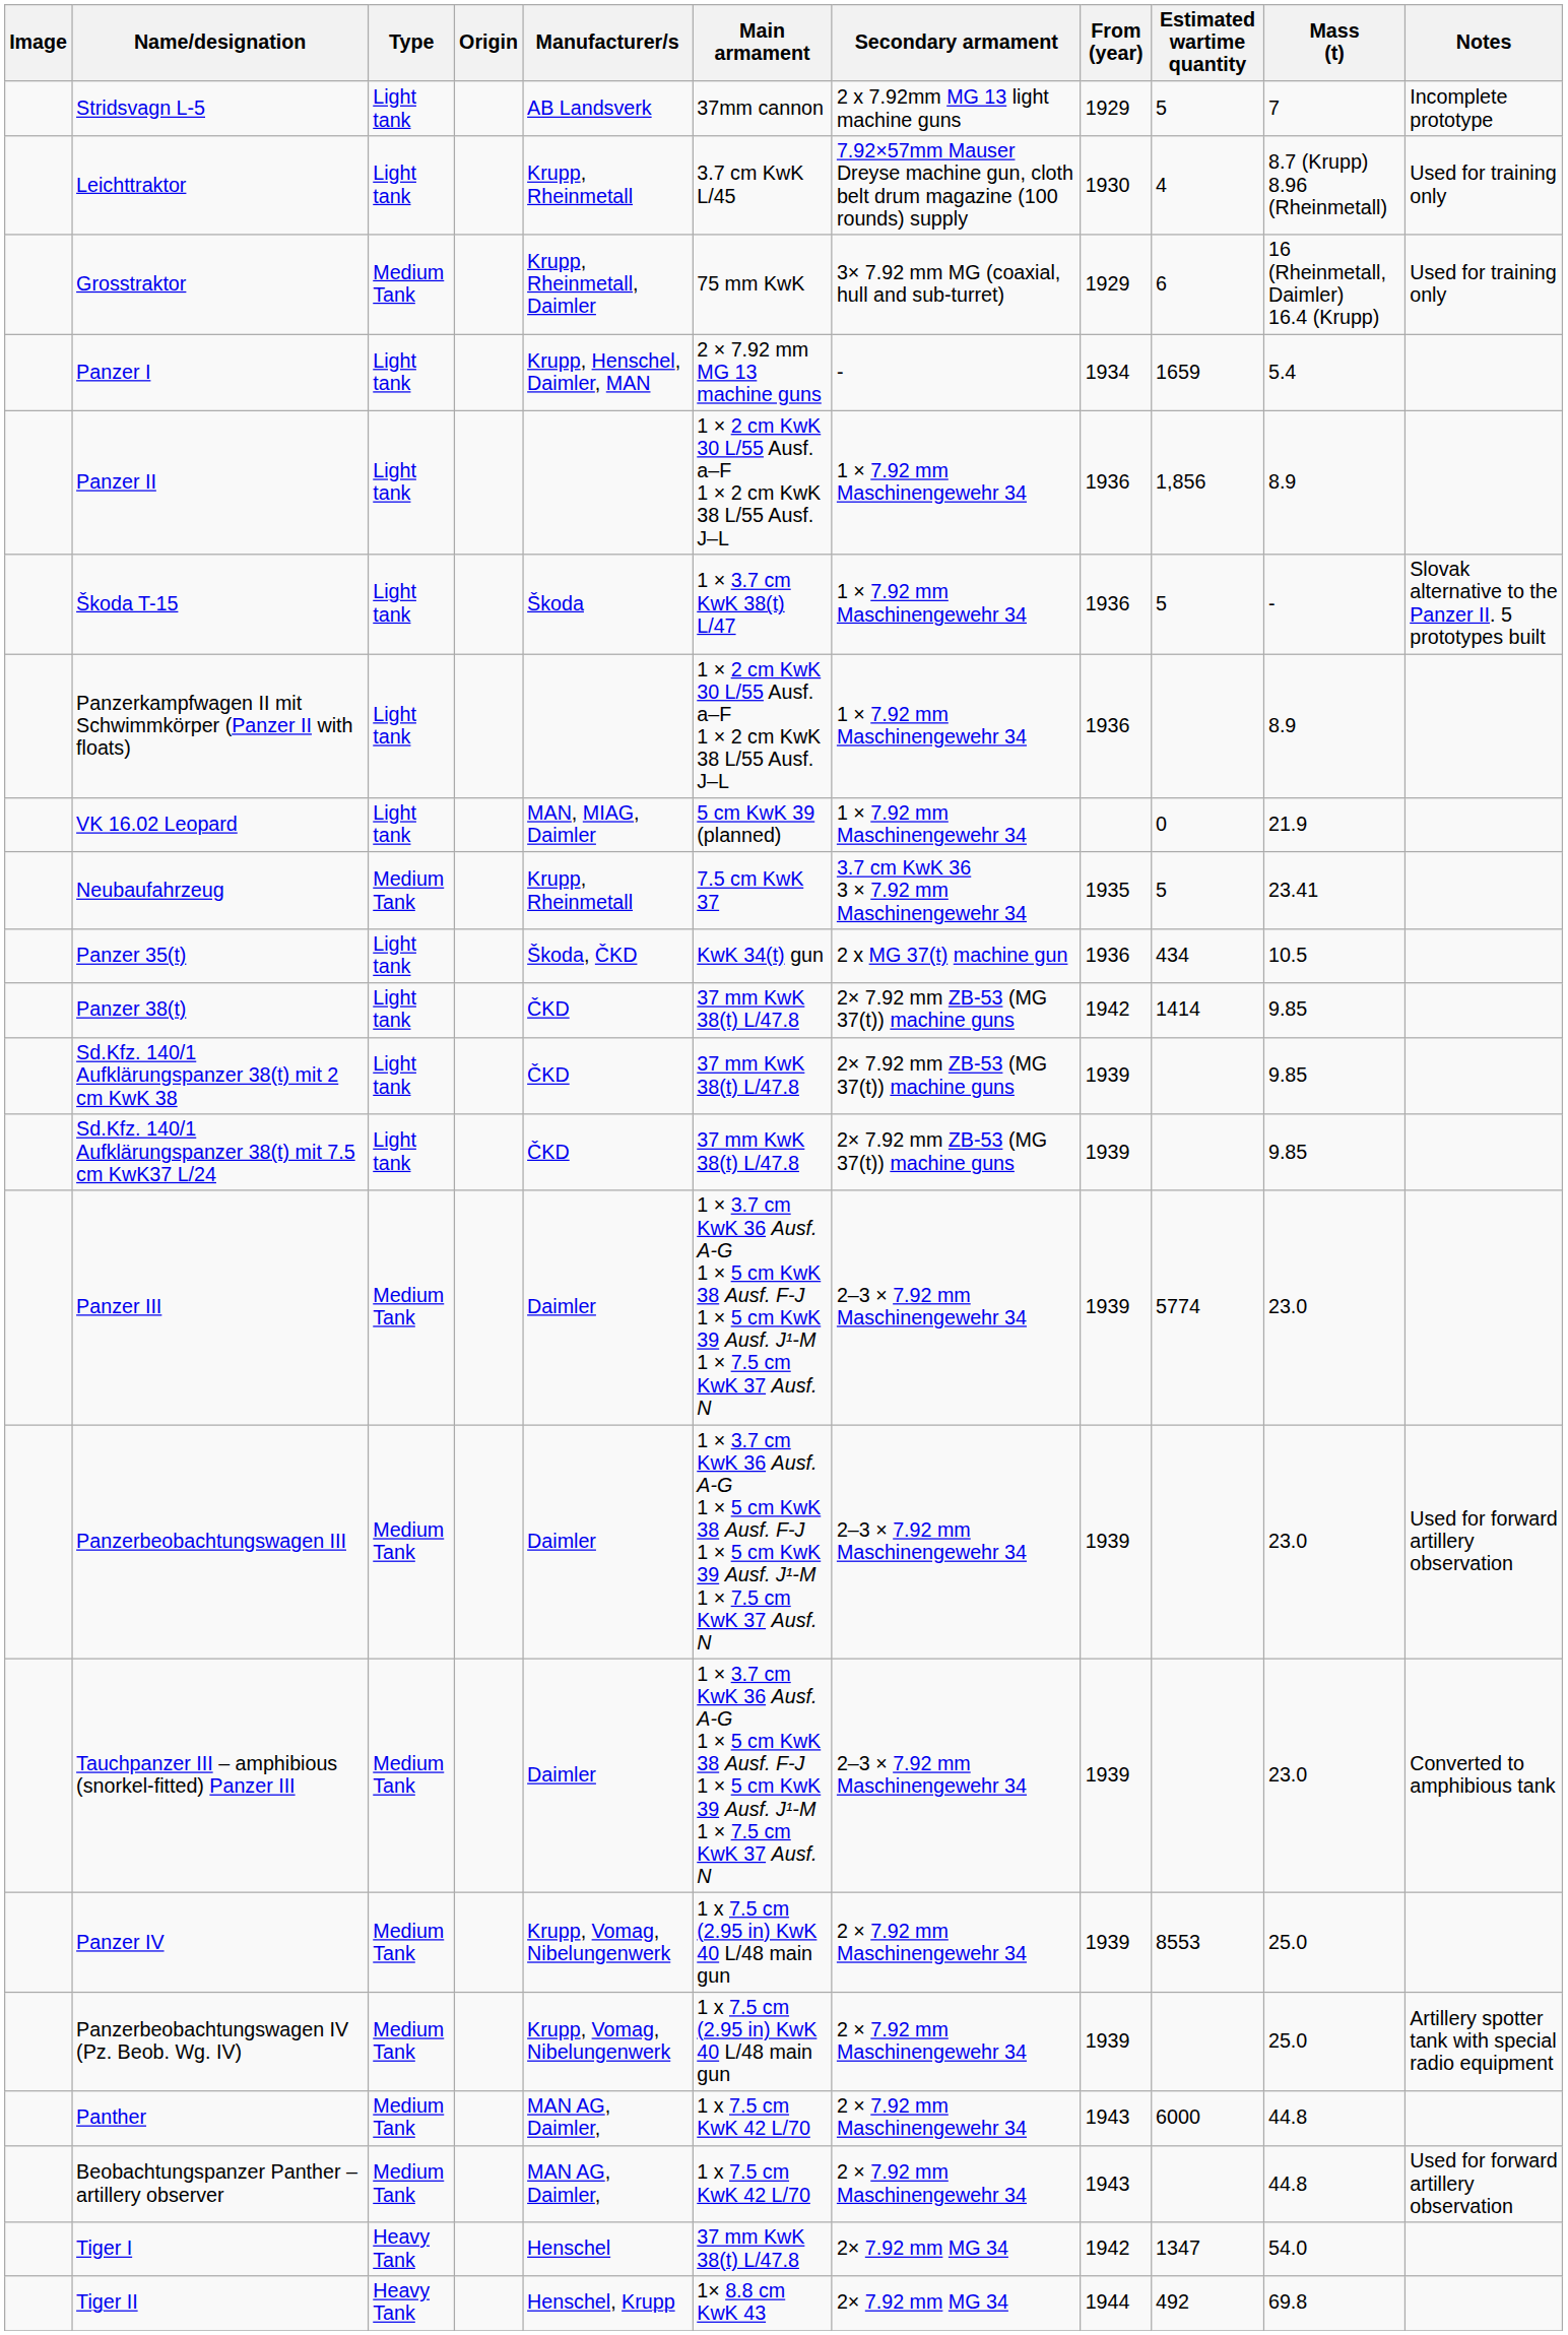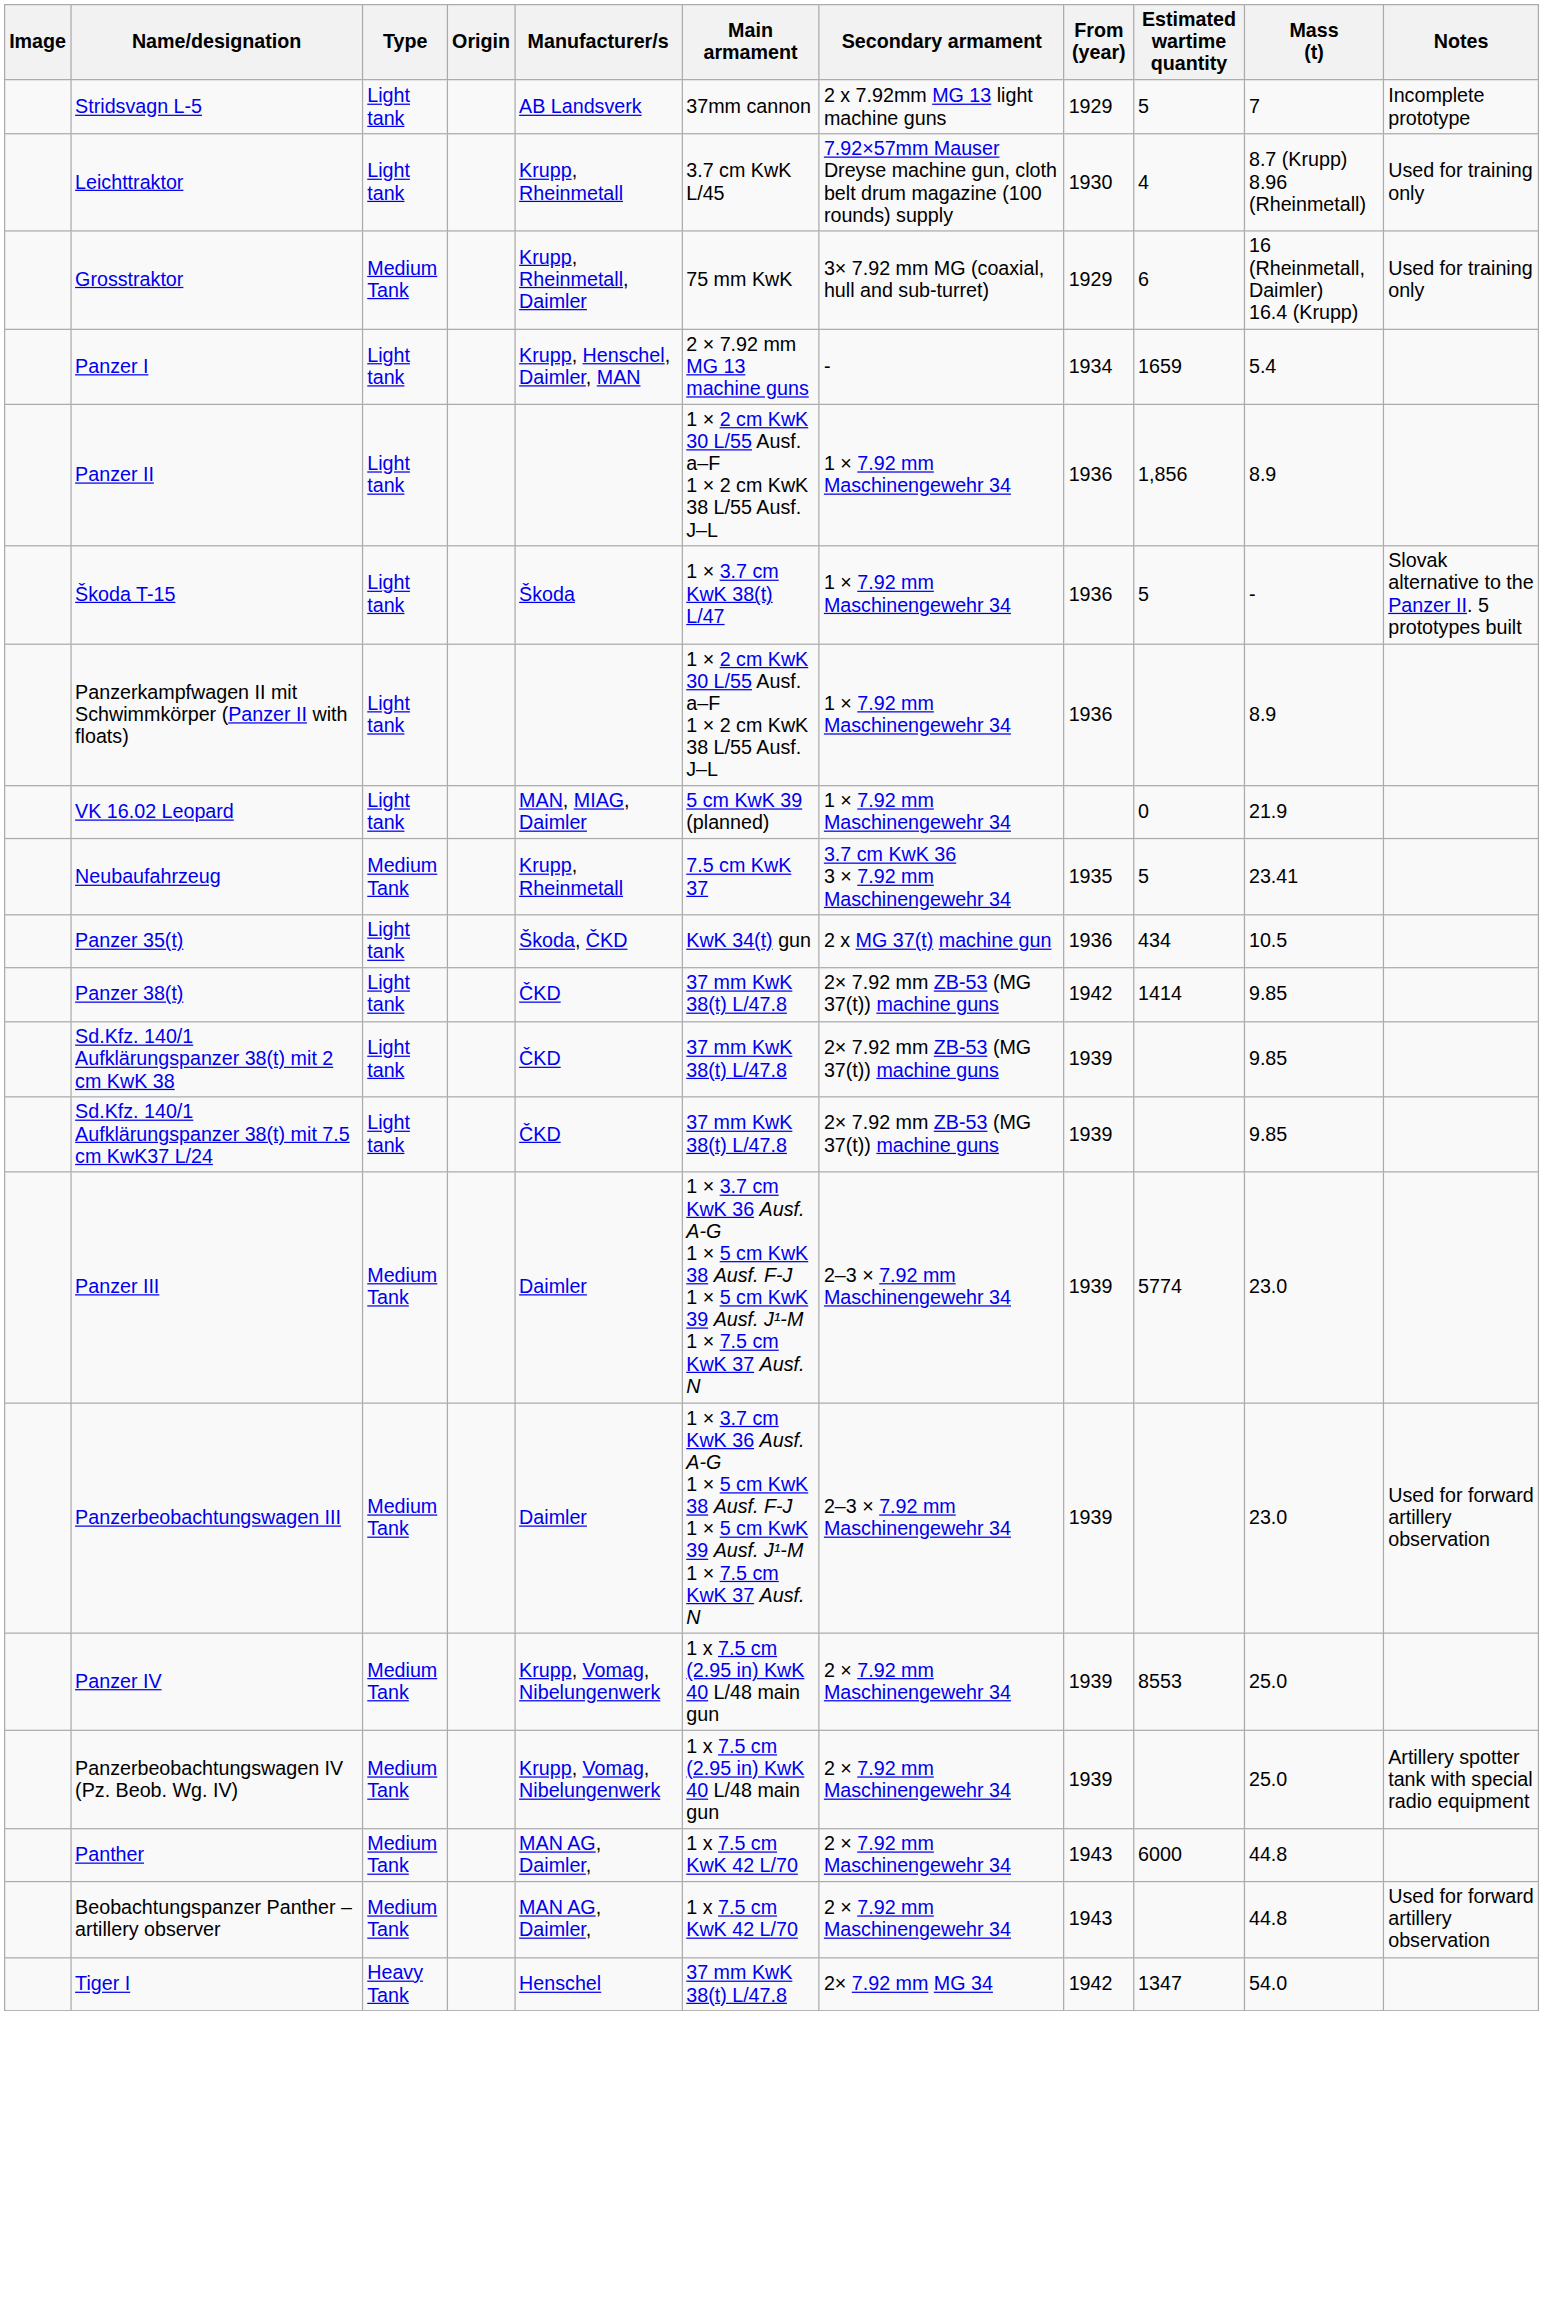 <table class="wikitable sortable">
 <tr>
 <th>Image</th>
 <th>Name/designation</th>
 <th>Type</th>
 <th>Origin</th>
 <th>Manufacturer/s</th>
 <th>Main armament</th>
 <th>Secondary armament</th>
 <th>From (year)</th>
 <th>Estimated <br>wartime quantity</th>
 <th>Mass<br> (t)</th>
 <th class=unsortable>Notes</th>
 </tr>
 <tr>
 <td></td>
 <td><a href='#'>Stridsvagn L-5</a></td>
 <td><a href='#'>Light tank</a></td>
 <td></td>
 <td><a href='#'>AB Landsverk</a></td>
 <td>37mm cannon</td>
 <td>2 x 7.92mm <a href='#'>MG 13</a> light machine guns</td>
 <td>1929</td>
 <td>5</td>
 <td>7</td>
 <td>Incomplete prototype</td>
 </tr>
 <tr>
 <td></td>
 <td><a href='#'>Leichttraktor</a></td>
 <td><a href='#'>Light tank</a></td>
 <td></td>
 <td><a href='#'>Krupp</a>, <a href='#'>Rheinmetall</a></td>
 <td>3.7 cm KwK L/45</td>
 <td><a href='#'>7.92×57mm Mauser</a> Dreyse machine gun, cloth belt drum magazine (100 rounds) supply</td>
 <td>1930</td>
 <td>4</td>
 <td>8.7 (Krupp) <br> 8.96 (Rheinmetall)</td>
 <td>Used for training only</td>
 </tr>
 <tr>
 <td></td>
 <td><a href='#'>Grosstraktor </a></td>
 <td><a href='#'>Medium Tank</a></td>
 <td></td>
 <td><a href='#'>Krupp</a>, <a href='#'>Rheinmetall</a>, <a href='#'>Daimler</a></td>
 <td>75 mm KwK</td>
 <td>3× 7.92 mm MG (coaxial, hull and sub-turret)</td>
 <td>1929</td>
 <td>6</td>
 <td>16 (Rheinmetall, Daimler) <br> 16.4 (Krupp)</td>
 <td>Used for training only</td>
 </tr>
 <tr>
 <td></td>
 <td><a href='#'>Panzer I</a></td>
 <td><a href='#'>Light tank</a></td>
 <td></td>
 <td><a href='#'>Krupp</a>, <a href='#'>Henschel</a>, <a href='#'>Daimler</a>, <a href='#'>MAN</a></td>
 <td>2 × 7.92 mm <a href='#'>MG 13 machine guns</a></td>
 <td>-</td>
 <td>1934</td>
 <td>1659</td>
 <td>5.4</td>
 <td></td>
 </tr>
 <tr>
 <td></td>
 <td><a href='#'>Panzer II</a></td>
 <td><a href='#'>Light tank</a></td>
 <td></td>
 <td></td>
 <td>1 × <a href='#'>2 cm KwK 30 L/55</a> Ausf. a–F <br> 1 × 2 cm KwK 38 L/55 Ausf. J–L</td>
 <td>1 × <a href='#'>7.92 mm</a> <a href='#'>Maschinengewehr 34</a></td>
 <td>1936</td>
 <td>1,856</td>
 <td>8.9</td>
 <td></td>
 </tr>
 <tr>
 <td></td>
 <td><a href='#'>Škoda T-15</a></td>
 <td><a href='#'>Light tank</a></td>
 <td></td>
 <td><a href='#'>Škoda</a></td>
 <td>1 × <a href='#'>3.7 cm KwK 38(t) L/47</a></td>
 <td>1 × <a href='#'>7.92 mm</a> <a href='#'>Maschinengewehr 34</a></td>
 <td>1936</td>
 <td>5</td>
 <td>-</td>
 <td>Slovak alternative to the <a href='#'>Panzer II</a>. 5 prototypes built</td>
 </tr>
 <tr>
 <td></td>
 <td>Panzerkampfwagen II mit Schwimmkörper (<a href='#'>Panzer II</a> with floats)</td>
 <td><a href='#'>Light tank</a></td>
 <td></td>
 <td></td>
 <td>1 × <a href='#'>2 cm KwK 30 L/55</a> Ausf. a–F <br> 1 × 2 cm KwK 38 L/55 Ausf. J–L</td>
 <td>1 × <a href='#'>7.92 mm</a> <a href='#'>Maschinengewehr 34</a></td>
 <td>1936</td>
 <td></td>
 <td>8.9</td>
 <td></td>
 </tr>
 <tr>
 <td></td>
 <td><a href='#'>VK 16.02 Leopard</a></td>
 <td><a href='#'>Light tank</a></td>
 <td></td>
 <td><a href='#'>MAN</a>, <a href='#'>MIAG</a>, <a href='#'>Daimler</a></td>
 <td><a href='#'>5 cm KwK 39</a> (planned)</td>
 <td>1 × <a href='#'>7.92 mm</a> <a href='#'>Maschinengewehr 34</a></td>
 <td></td>
 <td>0</td>
 <td>21.9</td>
 <td></td>
 </tr>
 <tr>
 <td></td>
 <td><a href='#'>Neubaufahrzeug</a></td>
 <td><a href='#'>Medium Tank</a></td>
 <td></td>
 <td><a href='#'>Krupp</a>, <a href='#'>Rheinmetall</a></td>
 <td><a href='#'>7.5 cm KwK 37</a></td>
 <td><a href='#'>3.7 cm KwK 36</a> <br> 3 × <a href='#'>7.92 mm</a> <a href='#'>Maschinengewehr 34</a></td>
 <td>1935</td>
 <td>5</td>
 <td>23.41</td>
 <td></td>
 </tr>
 <tr>
 <td></td>
 <td><a href='#'>Panzer 35(t)</a></td>
 <td><a href='#'>Light tank</a></td>
 <td></td>
 <td><a href='#'>Škoda</a>, <a href='#'>ČKD</a></td>
 <td><a href='#'> KwK 34(t)</a> gun</td>
 <td>2 x  <a href='#'>MG 37(t)</a> <a href='#'>machine gun</a></td>
 <td>1936</td>
 <td>434</td>
 <td>10.5</td>
 <td></td>
 </tr>
 <tr>
 <td></td>
 <td><a href='#'>Panzer 38(t)</a></td>
 <td><a href='#'>Light tank</a></td>
 <td></td>
 <td><a href='#'>ČKD</a></td>
 <td><a href='#'>37 mm KwK 38(t) L/47.8</a></td>
 <td>2× 7.92 mm <a href='#'>ZB-53</a> (MG 37(t)) <a href='#'>machine guns</a></td>
 <td>1942</td>
 <td>1414</td>
 <td>9.85</td>
 <td></td>
 </tr>
 <tr>
 <td></td>
 <td><a href='#'>Sd.Kfz. 140/1 Aufklärungspanzer 38(t) mit 2 cm KwK 38</a></td>
 <td><a href='#'>Light tank</a></td>
 <td></td>
 <td><a href='#'>ČKD</a></td>
 <td><a href='#'>37 mm KwK 38(t) L/47.8</a></td>
 <td>2× 7.92 mm <a href='#'>ZB-53</a> (MG 37(t)) <a href='#'>machine guns</a></td>
 <td>1939</td>
 <td></td>
 <td>9.85</td>
 <td></td>
 </tr>
 <tr>
 <td></td>
 <td><a href='#'>Sd.Kfz. 140/1 Aufklärungspanzer 38(t) mit 7.5 cm KwK37 L/24</a></td>
 <td><a href='#'>Light tank</a></td>
 <td></td>
 <td><a href='#'>ČKD</a></td>
 <td><a href='#'>37 mm KwK 38(t) L/47.8</a></td>
 <td>2× 7.92 mm <a href='#'>ZB-53</a> (MG 37(t)) <a href='#'>machine guns</a></td>
 <td>1939</td>
 <td></td>
 <td>9.85</td>
 <td></td>
 </tr>
 <tr>
 <td></td>
 <td><a href='#'>Panzer III</a></td>
 <td><a href='#'>Medium Tank</a></td>
 <td></td>
 <td><a href='#'>Daimler</a></td>
 <td>1 × <a href='#'>3.7 cm KwK 36</a> <em>Ausf. A-G</em><br> 1 × <a href='#'>5 cm KwK 38</a> <em>Ausf. F-J</em><br> 1 × <a href='#'>5 cm KwK 39</a> <em>Ausf. J¹-M</em> <br> 1 × <a href='#'>7.5 cm KwK 37</a> <em>Ausf. N</em></td>
 <td>2–3 × <a href='#'>7.92 mm</a> <a href='#'>Maschinengewehr 34</a></td>
 <td>1939</td>
 <td>5774</td>
 <td>23.0</td>
 <td></td>
 </tr>
 <tr>
 <td></td>
 <td><a href='#'>Panzerbeobachtungswagen III</a></td>
 <td><a href='#'>Medium Tank</a></td>
 <td></td>
 <td><a href='#'>Daimler</a></td>
 <td>1 × <a href='#'>3.7 cm KwK 36</a> <em>Ausf. A-G</em><br> 1 × <a href='#'>5 cm KwK 38</a> <em>Ausf. F-J</em><br> 1 × <a href='#'>5 cm KwK 39</a> <em>Ausf. J¹-M</em> <br> 1 × <a href='#'>7.5 cm KwK 37</a> <em>Ausf. N</em></td>
 <td>2–3 × <a href='#'>7.92 mm</a> <a href='#'>Maschinengewehr 34</a></td>
 <td>1939</td>
 <td></td>
 <td>23.0</td>
 <td>Used for forward artillery observation</td>
 </tr>
 <tr>
 <td></td>
-<td><a href='#'>Tauchpanzer III</a> – amphibious (snorkel-fitted) <a href='#'>Panzer III</a></td>
-<td><a href='#'>Medium Tank</a></td>
-<td></td>
-<td><a href='#'>Daimler</a></td>
-<td>1 × <a href='#'>3.7 cm KwK 36</a> <em>Ausf. A-G</em><br> 1 × <a href='#'>5 cm KwK 38</a> <em>Ausf. F-J</em><br> 1 × <a href='#'>5 cm KwK 39</a> <em>Ausf. J¹-M</em> <br> 1 × <a href='#'>7.5 cm KwK 37</a> <em>Ausf. N</em></td>
-<td>2–3 × <a href='#'>7.92 mm</a> <a href='#'>Maschinengewehr 34</a></td>
-<td>1939</td>
-<td></td>
-<td>23.0</td>
-<td>Converted to amphibious tank</td>
-</tr>
-<tr>
-<td></td>
 <td><a href='#'>Panzer IV</a></td>
 <td><a href='#'>Medium Tank</a></td>
 <td></td>
 <td><a href='#'>Krupp</a>, <a href='#'>Vomag</a>, <a href='#'>Nibelungenwerk</a></td>
 <td>1 x <a href='#'>7.5 cm (2.95 in) KwK 40</a> L/48 main gun</td>
 <td>2 × <a href='#'>7.92 mm</a> <a href='#'>Maschinengewehr 34</a></td>
 <td>1939</td>
 <td>8553</td>
 <td>25.0</td>
 <td></td>
 </tr>
 <tr>
 <td></td>
 <td>Panzerbeobachtungswagen IV (Pz. Beob. Wg. IV)</td>
 <td><a href='#'>Medium Tank</a></td>
 <td></td>
 <td><a href='#'>Krupp</a>, <a href='#'>Vomag</a>, <a href='#'>Nibelungenwerk</a></td>
 <td>1 x <a href='#'>7.5 cm (2.95 in) KwK 40</a> L/48 main gun</td>
 <td>2 × <a href='#'>7.92 mm</a> <a href='#'>Maschinengewehr 34</a></td>
 <td>1939</td>
 <td></td>
 <td>25.0</td>
 <td>Artillery spotter tank with special radio equipment</td>
 </tr>
 <tr>
 <td></td>
 <td><a href='#'>Panther</a></td>
 <td><a href='#'>Medium Tank</a></td>
 <td></td>
 <td><a href='#'>MAN AG</a>, <a href='#'>Daimler</a>, </td>
 <td>1 x <a href='#'>7.5 cm KwK 42 L/70</a></td>
 <td>2 × <a href='#'>7.92 mm</a> <a href='#'>Maschinengewehr 34</a></td>
 <td>1943</td>
 <td>6000</td>
 <td>44.8</td>
 <td></td>
 </tr>
 <tr>
 <td></td>
 <td>Beobachtungspanzer Panther – artillery observer</td>
 <td><a href='#'>Medium Tank</a></td>
 <td></td>
 <td><a href='#'>MAN AG</a>, <a href='#'>Daimler</a>, </td>
 <td>1 x <a href='#'>7.5 cm KwK 42 L/70</a></td>
 <td>2 × <a href='#'>7.92 mm</a> <a href='#'>Maschinengewehr 34</a></td>
 <td>1943</td>
 <td></td>
 <td>44.8</td>
 <td>Used for forward artillery observation</td>
 </tr>
 <tr>
 <td></td>
 <td><a href='#'>Tiger I</a></td>
 <td><a href='#'>Heavy Tank</a></td>
 <td></td>
 <td><a href='#'>Henschel</a></td>
 <td><a href='#'>37 mm KwK 38(t) L/47.8</a></td>
 <td>2× <a href='#'>7.92 mm</a> <a href='#'>MG 34</a></td>
 <td>1942</td>
 <td>1347</td>
 <td>54.0</td>
 <td></td>
 </tr>
-<tr>
-<td></td>
-<td><a href='#'>Tiger II</a></td>
-<td><a href='#'>Heavy Tank</a></td>
-<td></td>
-<td><a href='#'>Henschel</a>, <a href='#'>Krupp</a></td>
-<td>1× <a href='#'>8.8 cm KwK 43</a></td>
-<td>2× <a href='#'>7.92 mm</a> <a href='#'>MG 34</a></td>
-<td>1944</td>
-<td>492</td>
-<td>69.8</td>
-<td></td>
-</tr>
 </table>
